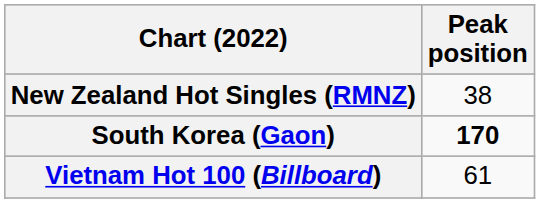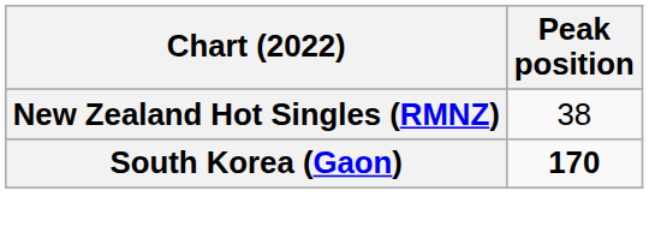 <table class="wikitable sortable plainrowheaders" style="text-align:center">
 <tr>
 <th scope="col">Chart (2022)</th>
 <th scope="col">Peak<br>position</th>
 </tr>
 <tr>
 <th scope="row">New Zealand Hot Singles (<a href='#'>RMNZ</a>)</th>
 <td>38</td>
 </tr>
 <tr>
 <th scope="row">South Korea (<a href='#'>Gaon</a>)</th>
 <td><strong>170</strong></td>
 </tr>
-<tr>
-<th scope="row"><a href='#'>Vietnam Hot 100</a> (<em><a href='#'>Billboard</a></em>)</th>
-<td>61</td>
-</tr>
 </table>
